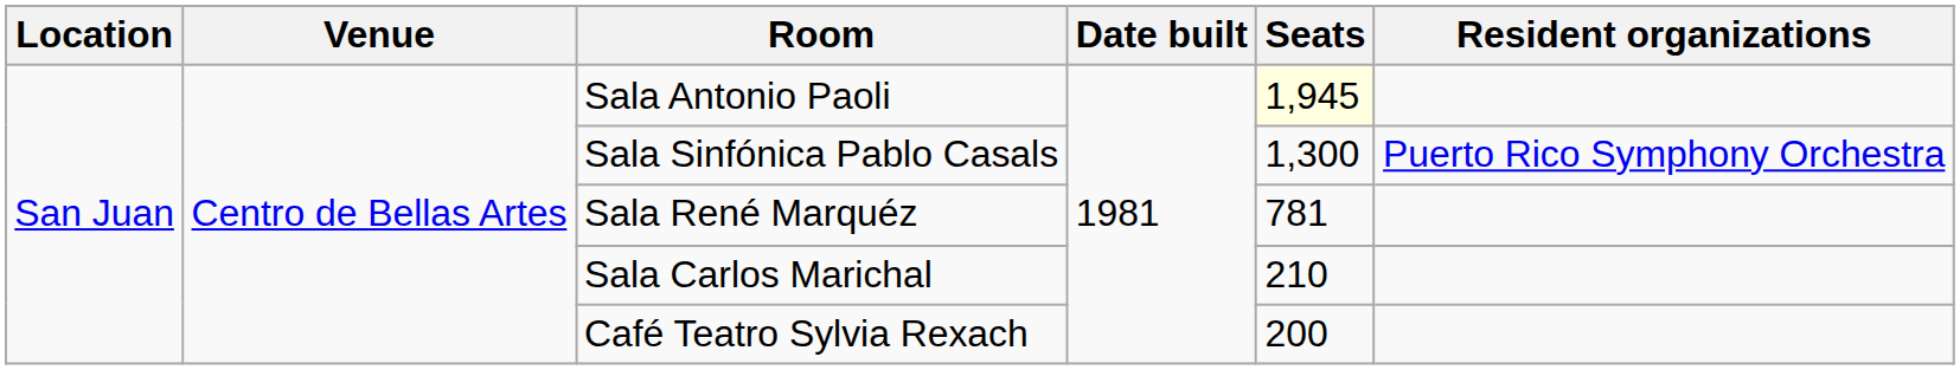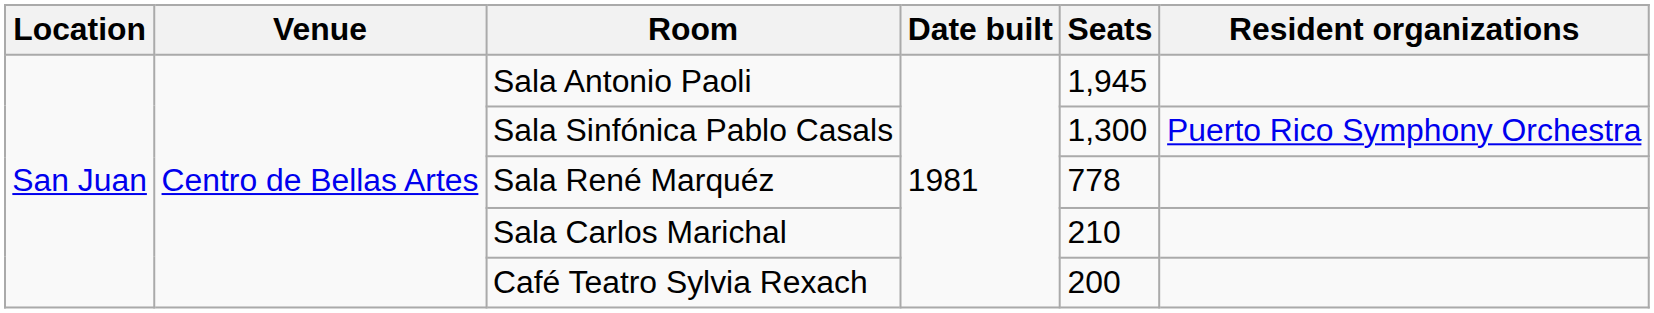 <table class="wikitable">
 <tr>
 <th>Location</th>
 <th>Venue</th>
 <th>Room</th>
 <th>Date built</th>
 <th>Seats</th>
 <th>Resident organizations</th>
 </tr>
 <tr>
 <td rowspan="5"><a href='#'>San Juan</a></td>
 <td rowspan="5"><a href='#'>Centro de Bellas Artes</a></td>
 <td>Sala Antonio Paoli</td>
 <td rowspan="5">1981</td>
-<td style="background: lightyellow;">1,945</td>
+<td>1,945</td>
 <td></td>
 </tr>
 <tr>
 <td>Sala Sinfónica Pablo Casals</td>
 <td>1,300</td>
 <td><a href='#'>Puerto Rico Symphony Orchestra</a></td>
 </tr>
 <tr>
 <td>Sala René Marquéz</td>
-<td>781</td>
+<td>778</td>
 <td></td>
 </tr>
 <tr>
 <td>Sala Carlos Marichal</td>
 <td>210</td>
 <td></td>
 </tr>
 <tr>
 <td>Café Teatro Sylvia Rexach</td>
 <td>200</td>
 <td></td>
 </tr>
 </table>
